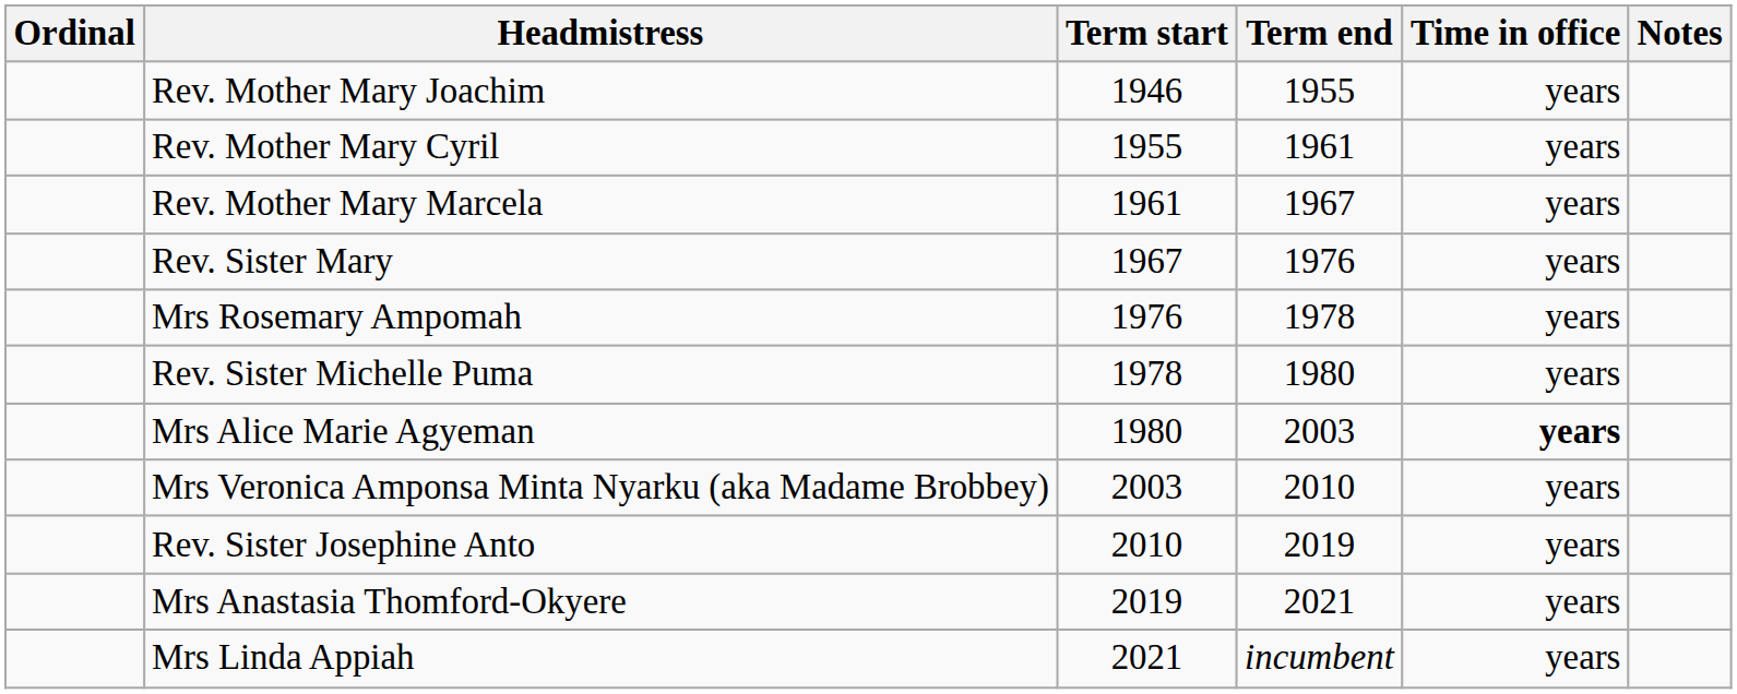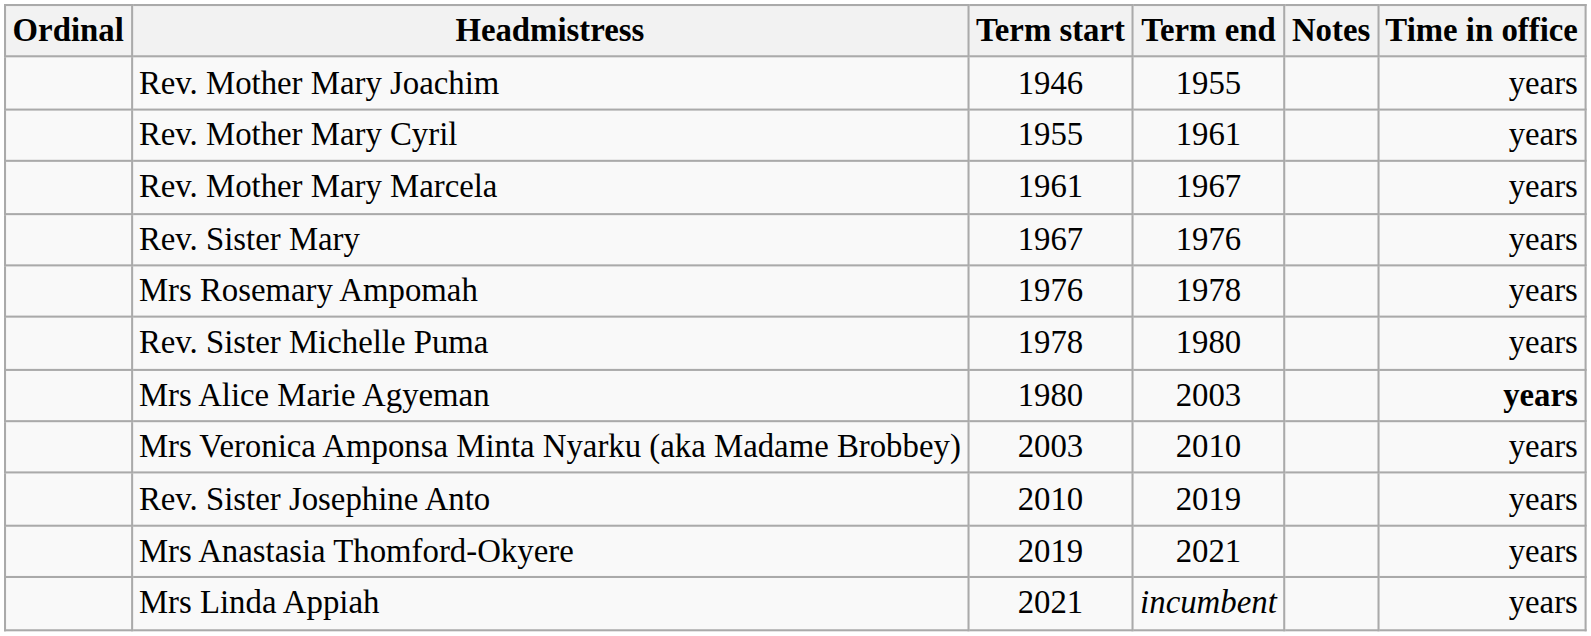 <table class="wikitable sortable">
 <tr>
 <th>Ordinal</th>
 <th>Headmistress</th>
 <th>Term start</th>
 <th>Term end</th>
+<th>Notes</th>
 <th>Time in office</th>
-<th>Notes</th>
 </tr>
 <tr>
 <td align=center></td>
 <td>Rev. Mother Mary Joachim</td>
 <td align=center>1946</td>
 <td align=center>1955</td>
+<td></td>
 <td align=right> years</td>
-<td></td>
 </tr>
 <tr>
 <td align=center></td>
 <td>Rev. Mother Mary Cyril</td>
 <td align=center>1955</td>
 <td align=center>1961</td>
+<td></td>
 <td align=right> years</td>
-<td></td>
 </tr>
 <tr>
 <td align=center></td>
 <td>Rev. Mother Mary Marcela</td>
 <td align=center>1961</td>
 <td align=center>1967</td>
+<td></td>
 <td align=right> years</td>
-<td></td>
 </tr>
 <tr>
 <td align=center></td>
 <td>Rev. Sister Mary</td>
 <td align=center>1967</td>
 <td align=center>1976</td>
+<td></td>
 <td align=right> years</td>
-<td></td>
 </tr>
 <tr>
 <td align=center></td>
 <td>Mrs Rosemary Ampomah</td>
 <td align=center>1976</td>
 <td align=center>1978</td>
+<td></td>
 <td align=right> years</td>
-<td></td>
 </tr>
 <tr>
 <td align=center></td>
 <td>Rev. Sister Michelle Puma</td>
 <td align=center>1978</td>
 <td align=center>1980</td>
+<td></td>
 <td align=right> years</td>
-<td></td>
 </tr>
 <tr>
 <td align=center></td>
 <td>Mrs Alice Marie Agyeman</td>
 <td align=center>1980</td>
 <td align=center>2003</td>
+<td></td>
 <td align=right><strong> years</strong></td>
-<td></td>
 </tr>
 <tr>
 <td align=center></td>
 <td>Mrs Veronica Amponsa Minta Nyarku (aka Madame Brobbey)</td>
 <td align=center>2003</td>
 <td align=center>2010</td>
+<td></td>
 <td align=right> years</td>
-<td></td>
 </tr>
 <tr>
 <td align=center></td>
 <td>Rev. Sister Josephine Anto</td>
 <td align=center>2010</td>
 <td align=center>2019</td>
+<td></td>
 <td align=right> years</td>
-<td></td>
 </tr>
 <tr>
 <td align=center></td>
 <td>Mrs Anastasia Thomford-Okyere</td>
 <td align=center>2019</td>
 <td align=center>2021</td>
+<td></td>
 <td align=right> years</td>
-<td></td>
 </tr>
 <tr>
 <td align=center></td>
 <td>Mrs Linda Appiah</td>
 <td align=center>2021</td>
 <td align=center><em>incumbent</em></td>
+<td></td>
 <td align=right> years</td>
-<td></td>
 </tr>
 </table>
